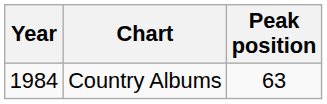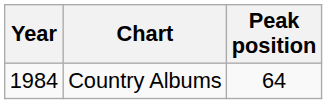 <table class="wikitable" style="text-align: center;">
 <tr>
 <th>Year</th>
 <th>Chart</th>
 <th>Peak<br>position</th>
 </tr>
 <tr>
 <td>1984</td>
 <td>Country Albums</td>
-<td>63</td>
+<td>64</td>
 </tr>
 </table>
